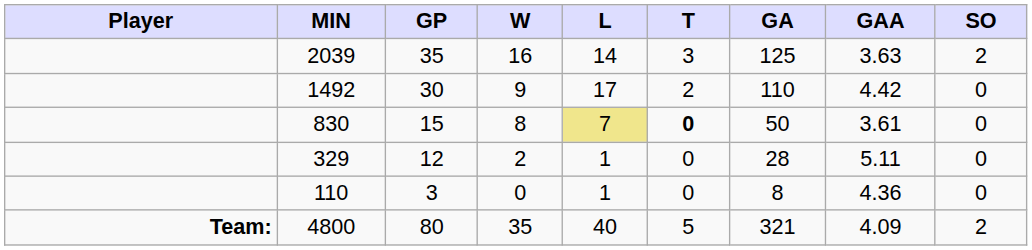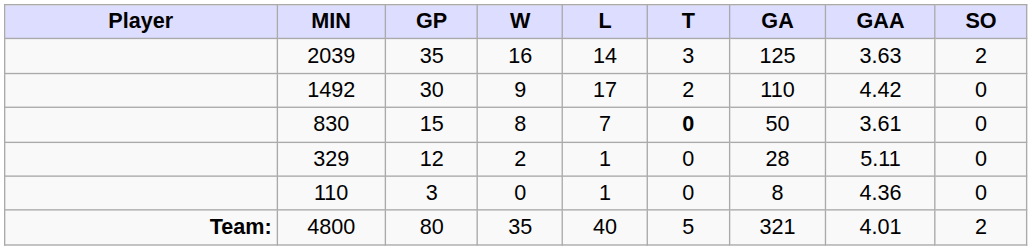 <table style="width:60%;" class="wikitable sortable">
 <tr>
 <th style="background:#ddf; width:10%;">Player</th>
 <th style="width:3%; background:#ddf;" title="Minutes played">MIN</th>
 <th style="width:3%; background:#ddf;" title="Games played in">GP</th>
 <th style="width:3%; background:#ddf;" title="Games played in">W</th>
 <th style="width:3%; background:#ddf;" title="Games played in">L</th>
 <th style="width:3%; background:#ddf;" title="Ties">T</th>
 <th style="width:3%; background:#ddf;" title="Goals against">GA</th>
 <th style="width:3%; background:#ddf;" title="Goals against average">GAA</th>
 <th style="width:3%; background:#ddf;" title="Shut-outs">SO</th>
 </tr>
 <tr style="text-align:center;">
 <td style="text-align:right;"></td>
 <td>2039</td>
 <td>35</td>
 <td>16</td>
 <td>14</td>
 <td>3</td>
 <td>125</td>
 <td>3.63</td>
 <td>2</td>
 </tr>
 <tr style="text-align:center;">
 <td style="text-align:right;"></td>
 <td>1492</td>
 <td>30</td>
 <td>9</td>
 <td>17</td>
 <td>2</td>
 <td>110</td>
 <td>4.42</td>
 <td>0</td>
 </tr>
 <tr style="text-align:center;">
 <td style="text-align:right;"></td>
 <td>830</td>
 <td>15</td>
 <td>8</td>
-<td style="background: khaki;">7</td>
+<td>7</td>
 <td><strong>0</strong></td>
 <td>50</td>
 <td>3.61</td>
 <td>0</td>
 </tr>
 <tr style="text-align:center;">
 <td style="text-align:right;"></td>
 <td>329</td>
 <td>12</td>
 <td>2</td>
 <td>1</td>
 <td>0</td>
 <td>28</td>
 <td>5.11</td>
 <td>0</td>
 </tr>
 <tr style="text-align:center;">
 <td style="text-align:right;"></td>
 <td>110</td>
 <td>3</td>
 <td>0</td>
 <td>1</td>
 <td>0</td>
 <td>8</td>
 <td>4.36</td>
 <td>0</td>
 </tr>
 <tr style="text-align:center;">
 <td style="text-align:right;"><strong>Team:</strong></td>
 <td>4800</td>
 <td>80</td>
 <td>35</td>
 <td>40</td>
 <td>5</td>
 <td>321</td>
-<td>4.09</td>
+<td>4.01</td>
 <td>2</td>
 </tr>
 </table>
